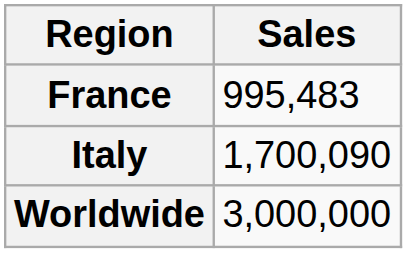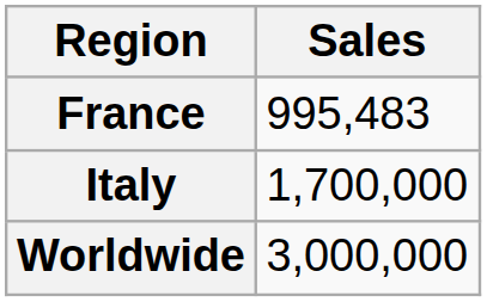 <table class="wikitable sortable plainrowheaders">
 <tr>
 <th scope="col">Region</th>
 <th scope="col">Sales</th>
 </tr>
 <tr>
 <th scope="row">France</th>
 <td>995,483</td>
 </tr>
 <tr>
 <th scope="row">Italy</th>
-<td>1,700,090</td>
+<td>1,700,000</td>
 </tr>
 <tr>
 <th scope="row">Worldwide</th>
 <td>3,000,000</td>
 </tr>
 </table>
